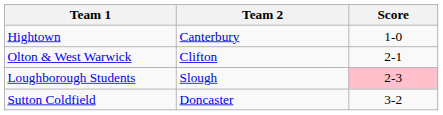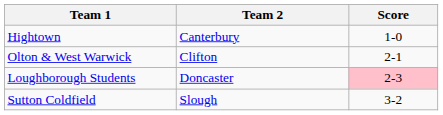 <table class="wikitable" style="font-size: 100%">
 <tr>
 <th width=200>Team 1</th>
 <th width=200>Team 2</th>
 <th width=100>Score</th>
 </tr>
 <tr>
 <td><a href='#'>Hightown</a></td>
 <td><a href='#'>Canterbury</a></td>
 <td align=center>1-0</td>
 </tr>
 <tr>
 <td><a href='#'>Olton & West Warwick</a></td>
 <td><a href='#'>Clifton</a></td>
 <td align=center>2-1</td>
 </tr>
 <tr>
 <td><a href='#'>Loughborough Students</a></td>
-<td><a href='#'>Slough</a></td>
+<td><a href='#'>Doncaster</a></td>
 <td align=center style="background: pink;">2-3</td>
 </tr>
 <tr>
 <td><a href='#'>Sutton Coldfield</a></td>
-<td><a href='#'>Doncaster</a></td>
+<td><a href='#'>Slough</a></td>
 <td align=center>3-2</td>
 </tr>
 </table>
